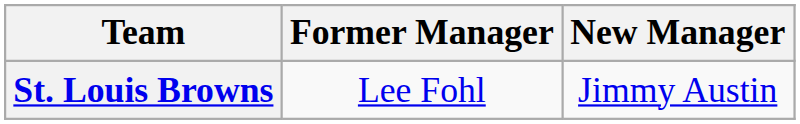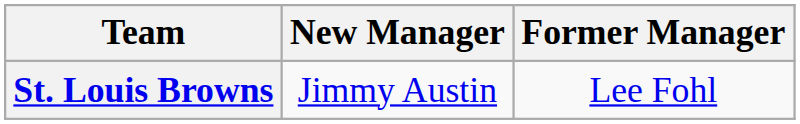 <table class="wikitable plainrowheaders" style="text-align:center;">
 <tr>
 <th>Team</th>
+<th>New Manager</th>
 <th>Former Manager</th>
-<th>New Manager</th>
 </tr>
 <tr>
 <th scope="row" style="text-align:center;"><a href='#'>St. Louis Browns</a></th>
+<td><a href='#'>Jimmy Austin</a></td>
 <td><a href='#'>Lee Fohl</a></td>
-<td><a href='#'>Jimmy Austin</a></td>
 </tr>
 </table>
